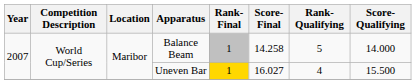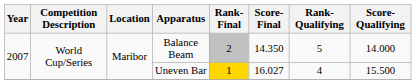 <table class="wikitable" style="text-align:center">
 <tr>
 <th>Year</th>
 <th>Competition Description</th>
 <th>Location</th>
 <th>Apparatus</th>
 <th>Rank-Final</th>
 <th>Score-Final</th>
 <th>Rank-Qualifying</th>
 <th>Score-Qualifying</th>
 </tr>
 <tr>
 <td rowspan="2">2007</td>
 <td rowspan="2">World Cup/Series</td>
 <td rowspan="2">Maribor</td>
 <td>Balance Beam</td>
-<td bgcolor="silver">1</td>
-<td>14.258</td>
+<td bgcolor="silver">2</td>
+<td>14.350</td>
 <td>5</td>
 <td>14.000</td>
 </tr>
 <tr>
 <td>Uneven Bar</td>
 <td bgcolor="gold">1</td>
 <td>16.027</td>
 <td>4</td>
 <td>15.500</td>
 </tr>
 <tr>
 </tr>
 </table>
